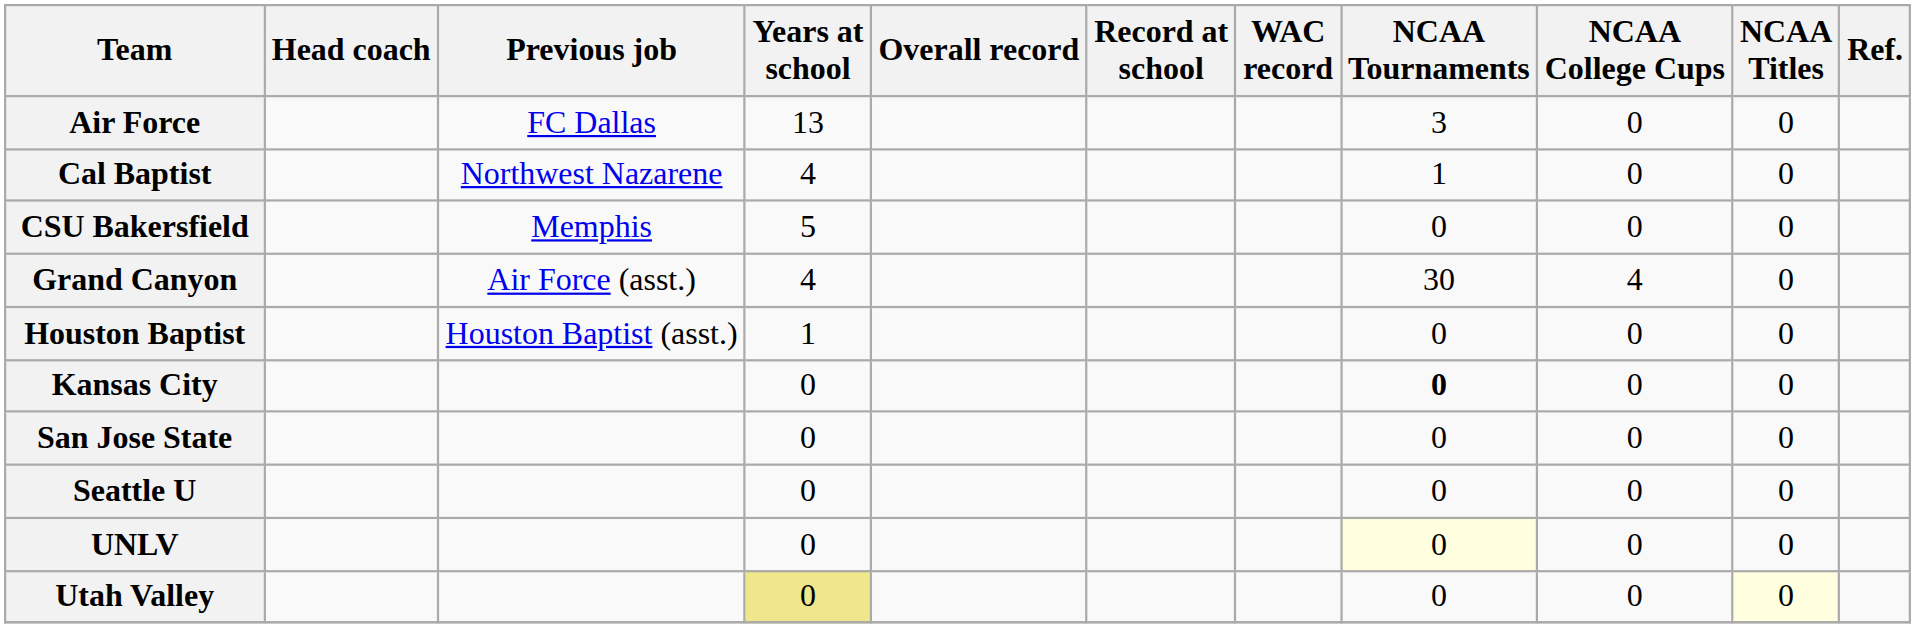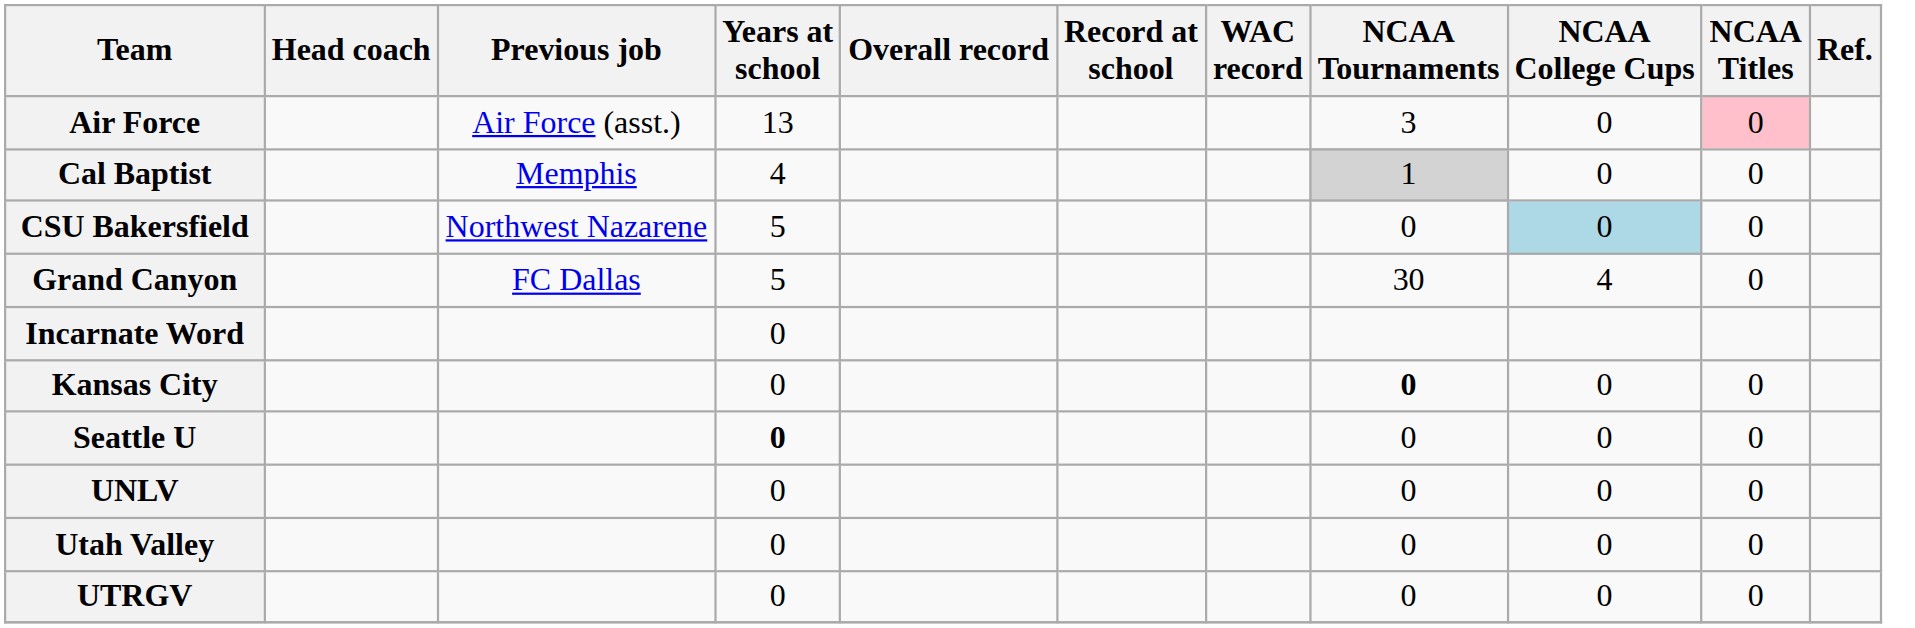 <table class="wikitable sortable" style="text-align: center;font-size:90%;">
 <tr>
 <th width="110">Team</th>
 <th>Head coach</th>
 <th>Previous job</th>
 <th>Years at<br>school</th>
 <th>Overall record</th>
 <th>Record at<br>school</th>
 <th>WAC<br>record</th>
 <th>NCAA<br>Tournaments</th>
 <th>NCAA<br>College Cups</th>
 <th>NCAA<br>Titles</th>
 <th class="unsortable">Ref.</th>
 </tr>
 <tr>
 <th style=>Air Force</th>
 <td></td>
-<td><a href='#'>FC Dallas</a></td>
+<td><a href='#'>Air Force</a> (asst.)</td>
 <td>13</td>
 <td></td>
 <td></td>
 <td></td>
 <td>3</td>
 <td>0</td>
-<td>0</td>
+<td style="background: pink;">0</td>
 <td></td>
 </tr>
 <tr>
 <th style=>Cal Baptist</th>
 <td></td>
-<td><a href='#'>Northwest Nazarene</a></td>
+<td><a href='#'>Memphis</a></td>
 <td>4</td>
 <td></td>
 <td></td>
 <td></td>
-<td>1</td>
+<td style="background: lightgrey;">1</td>
 <td>0</td>
 <td>0</td>
 <td></td>
 </tr>
 <tr>
 <th style=>CSU Bakersfield</th>
 <td></td>
-<td><a href='#'>Memphis</a></td>
+<td><a href='#'>Northwest Nazarene</a></td>
 <td>5</td>
 <td></td>
 <td></td>
 <td></td>
 <td>0</td>
-<td>0</td>
+<td style="background: lightblue;">0</td>
 <td>0</td>
 <td></td>
 </tr>
 <tr>
 <th style=>Grand Canyon</th>
 <td></td>
-<td><a href='#'>Air Force</a> (asst.)</td>
-<td>4</td>
+<td><a href='#'>FC Dallas</a></td>
+<td>5</td>
 <td></td>
 <td></td>
 <td></td>
 <td>30</td>
 <td>4</td>
 <td>0</td>
 <td></td>
 </tr>
 <tr>
-<th style=>Houston Baptist</th>
+<th style=>Incarnate Word</th>
 <td></td>
-<td><a href='#'>Houston Baptist</a> (asst.)</td>
-<td>1</td>
+<td></td>
+<td>0</td>
 <td></td>
 <td></td>
 <td></td>
-<td>0</td>
-<td>0</td>
-<td>0</td>
+<td></td>
+<td></td>
+<td></td>
 <td></td>
 </tr>
 <tr>
 <th style=>Kansas City</th>
 <td></td>
 <td></td>
 <td>0</td>
 <td></td>
 <td></td>
 <td></td>
 <td><strong>0</strong></td>
 <td>0</td>
 <td>0</td>
 <td></td>
 </tr>
 <tr>
-<th style=>San Jose State</th>
-<td></td>
-<td></td>
-<td>0</td>
-<td></td>
-<td></td>
-<td></td>
-<td>0</td>
-<td>0</td>
-<td>0</td>
-<td></td>
-</tr>
-<tr>
 <th style=>Seattle U</th>
 <td></td>
 <td></td>
-<td>0</td>
+<td><strong>0</strong></td>
 <td></td>
 <td></td>
 <td></td>
 <td>0</td>
 <td>0</td>
 <td>0</td>
 <td></td>
 </tr>
 <tr>
 <th style=>UNLV</th>
 <td></td>
 <td></td>
 <td>0</td>
 <td></td>
 <td></td>
 <td></td>
-<td style="background: lightyellow;">0</td>
+<td>0</td>
 <td>0</td>
 <td>0</td>
 <td></td>
 </tr>
 <tr>
 <th style=>Utah Valley</th>
 <td></td>
 <td></td>
-<td style="background: khaki;">0</td>
+<td>0</td>
 <td></td>
 <td></td>
 <td></td>
 <td>0</td>
 <td>0</td>
-<td style="background: lightyellow;">0</td>
+<td>0</td>
+<td></td>
+</tr>
+<tr>
+<th style=>UTRGV</th>
+<td></td>
+<td></td>
+<td>0</td>
+<td></td>
+<td></td>
+<td></td>
+<td>0</td>
+<td>0</td>
+<td>0</td>
 <td></td>
 </tr>
 <tr>
 </tr>
 </table>
